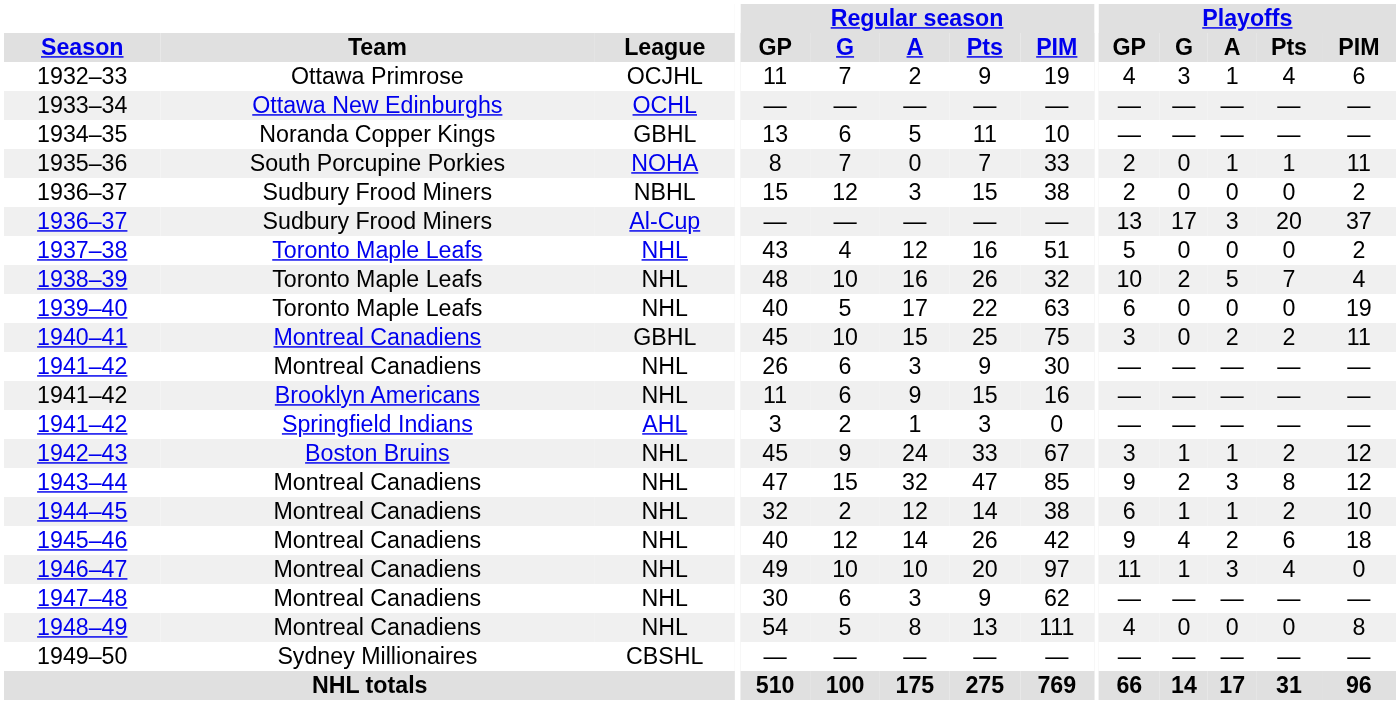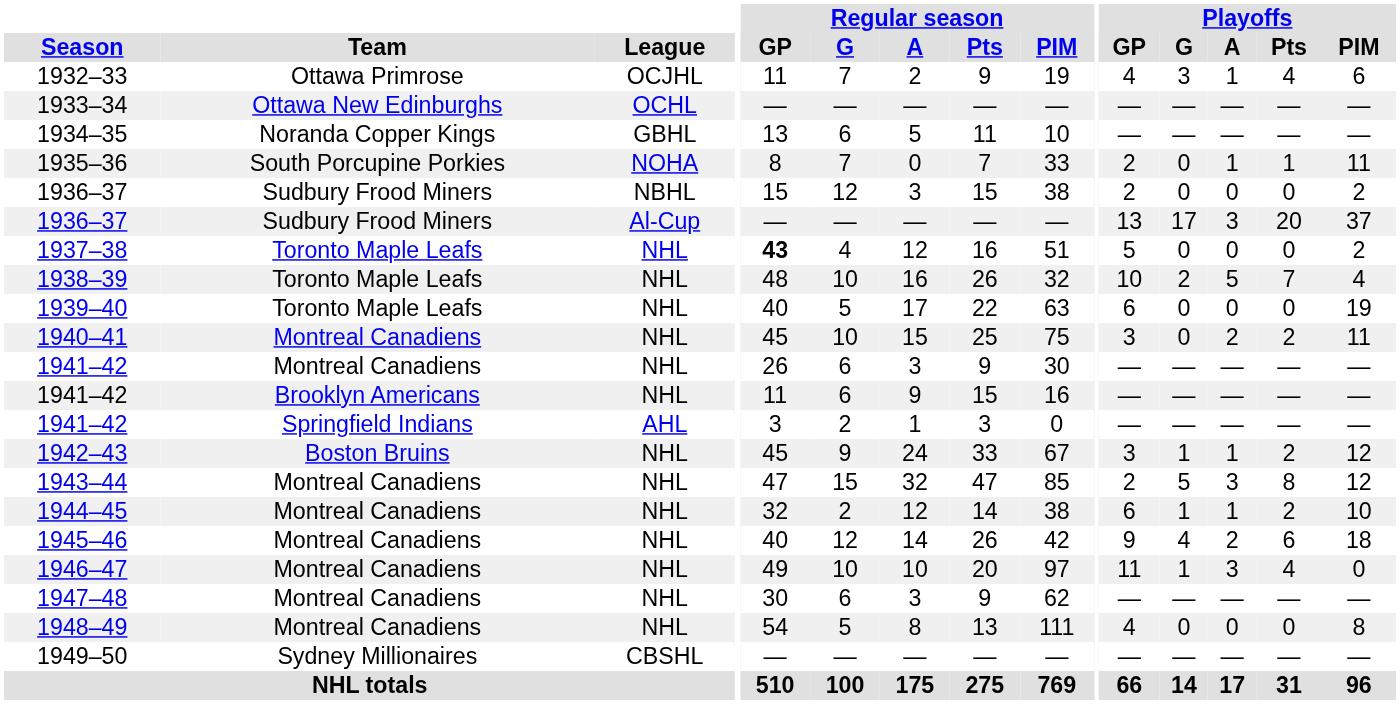 <table border="0" cellpadding="1" cellspacing="0" style="text-align:center; width:60em">
 <tr bgcolor="#e0e0e0">
 <th colspan="3" bgcolor="#ffffff"></th>
 <th rowspan="100" bgcolor="#ffffff"></th>
 <th colspan="5"><a href='#'>Regular season</a></th>
 <th rowspan="100" bgcolor="#ffffff"></th>
 <th colspan="5"><a href='#'>Playoffs</a></th>
 </tr>
 <tr bgcolor="#e0e0e0">
 <th><a href='#'>Season</a></th>
 <th>Team</th>
 <th>League</th>
 <th>GP</th>
 <th><a href='#'>G</a></th>
 <th><a href='#'>A</a></th>
 <th><a href='#'>Pts</a></th>
 <th><a href='#'>PIM</a></th>
 <th>GP</th>
 <th>G</th>
 <th>A</th>
 <th>Pts</th>
 <th>PIM</th>
 </tr>
 <tr>
 <td>1932–33</td>
 <td>Ottawa Primrose</td>
 <td>OCJHL</td>
 <td>11</td>
 <td>7</td>
 <td>2</td>
 <td>9</td>
 <td>19</td>
 <td>4</td>
 <td>3</td>
 <td>1</td>
 <td>4</td>
 <td>6</td>
 </tr>
 <tr bgcolor="#f0f0f0">
 <td>1933–34</td>
 <td><a href='#'>Ottawa New Edinburghs</a></td>
 <td><a href='#'>OCHL</a></td>
 <td>—</td>
 <td>—</td>
 <td>—</td>
 <td>—</td>
 <td>—</td>
 <td>—</td>
 <td>—</td>
 <td>—</td>
 <td>—</td>
 <td>—</td>
 </tr>
 <tr>
 <td>1934–35</td>
 <td>Noranda Copper Kings</td>
 <td>GBHL</td>
 <td>13</td>
 <td>6</td>
 <td>5</td>
 <td>11</td>
 <td>10</td>
 <td>—</td>
 <td>—</td>
 <td>—</td>
 <td>—</td>
 <td>—</td>
 </tr>
 <tr bgcolor="#f0f0f0">
 <td>1935–36</td>
 <td>South Porcupine Porkies</td>
 <td><a href='#'>NOHA</a></td>
 <td>8</td>
 <td>7</td>
 <td>0</td>
 <td>7</td>
 <td>33</td>
 <td>2</td>
 <td>0</td>
 <td>1</td>
 <td>1</td>
 <td>11</td>
 </tr>
 <tr>
 <td>1936–37</td>
 <td>Sudbury Frood Miners</td>
 <td>NBHL</td>
 <td>15</td>
 <td>12</td>
 <td>3</td>
 <td>15</td>
 <td>38</td>
 <td>2</td>
 <td>0</td>
 <td>0</td>
 <td>0</td>
 <td>2</td>
 </tr>
 <tr bgcolor="#f0f0f0">
 <td><a href='#'>1936–37</a></td>
 <td>Sudbury Frood Miners</td>
 <td><a href='#'>Al-Cup</a></td>
 <td>—</td>
 <td>—</td>
 <td>—</td>
 <td>—</td>
 <td>—</td>
 <td>13</td>
 <td>17</td>
 <td>3</td>
 <td>20</td>
 <td>37</td>
 </tr>
 <tr>
 <td><a href='#'>1937–38</a></td>
 <td><a href='#'>Toronto Maple Leafs</a></td>
 <td><a href='#'>NHL</a></td>
-<td>43</td>
+<td><strong>43</strong></td>
 <td>4</td>
 <td>12</td>
 <td>16</td>
 <td>51</td>
 <td>5</td>
 <td>0</td>
 <td>0</td>
 <td>0</td>
 <td>2</td>
 </tr>
 <tr bgcolor="#f0f0f0">
 <td><a href='#'>1938–39</a></td>
 <td>Toronto Maple Leafs</td>
 <td>NHL</td>
 <td>48</td>
 <td>10</td>
 <td>16</td>
 <td>26</td>
 <td>32</td>
 <td>10</td>
 <td>2</td>
 <td>5</td>
 <td>7</td>
 <td>4</td>
 </tr>
 <tr>
 <td><a href='#'>1939–40</a></td>
 <td>Toronto Maple Leafs</td>
 <td>NHL</td>
 <td>40</td>
 <td>5</td>
 <td>17</td>
 <td>22</td>
 <td>63</td>
 <td>6</td>
 <td>0</td>
 <td>0</td>
 <td>0</td>
 <td>19</td>
 </tr>
 <tr bgcolor="#f0f0f0">
 <td><a href='#'>1940–41</a></td>
 <td><a href='#'>Montreal Canadiens</a></td>
-<td>GBHL</td>
+<td>NHL</td>
 <td>45</td>
 <td>10</td>
 <td>15</td>
 <td>25</td>
 <td>75</td>
 <td>3</td>
 <td>0</td>
 <td>2</td>
 <td>2</td>
 <td>11</td>
 </tr>
 <tr>
 <td><a href='#'>1941–42</a></td>
 <td>Montreal Canadiens</td>
 <td>NHL</td>
 <td>26</td>
 <td>6</td>
 <td>3</td>
 <td>9</td>
 <td>30</td>
 <td>—</td>
 <td>—</td>
 <td>—</td>
 <td>—</td>
 <td>—</td>
 </tr>
 <tr bgcolor="#f0f0f0">
 <td>1941–42</td>
 <td><a href='#'>Brooklyn Americans</a></td>
 <td>NHL</td>
 <td>11</td>
 <td>6</td>
 <td>9</td>
 <td>15</td>
 <td>16</td>
 <td>—</td>
 <td>—</td>
 <td>—</td>
 <td>—</td>
 <td>—</td>
 </tr>
 <tr>
 <td><a href='#'>1941–42</a></td>
 <td><a href='#'>Springfield Indians</a></td>
 <td><a href='#'>AHL</a></td>
 <td>3</td>
 <td>2</td>
 <td>1</td>
 <td>3</td>
 <td>0</td>
 <td>—</td>
 <td>—</td>
 <td>—</td>
 <td>—</td>
 <td>—</td>
 </tr>
 <tr bgcolor="#f0f0f0">
 <td><a href='#'>1942–43</a></td>
 <td><a href='#'>Boston Bruins</a></td>
 <td>NHL</td>
 <td>45</td>
 <td>9</td>
 <td>24</td>
 <td>33</td>
 <td>67</td>
 <td>3</td>
 <td>1</td>
 <td>1</td>
 <td>2</td>
 <td>12</td>
 </tr>
 <tr>
 <td><a href='#'>1943–44</a></td>
 <td>Montreal Canadiens</td>
 <td>NHL</td>
 <td>47</td>
 <td>15</td>
 <td>32</td>
 <td>47</td>
 <td>85</td>
-<td>9</td>
 <td>2</td>
+<td>5</td>
 <td>3</td>
 <td>8</td>
 <td>12</td>
 </tr>
 <tr bgcolor="#f0f0f0">
 <td><a href='#'>1944–45</a></td>
 <td>Montreal Canadiens</td>
 <td>NHL</td>
 <td>32</td>
 <td>2</td>
 <td>12</td>
 <td>14</td>
 <td>38</td>
 <td>6</td>
 <td>1</td>
 <td>1</td>
 <td>2</td>
 <td>10</td>
 </tr>
 <tr>
 <td><a href='#'>1945–46</a></td>
 <td>Montreal Canadiens</td>
 <td>NHL</td>
 <td>40</td>
 <td>12</td>
 <td>14</td>
 <td>26</td>
 <td>42</td>
 <td>9</td>
 <td>4</td>
 <td>2</td>
 <td>6</td>
 <td>18</td>
 </tr>
 <tr bgcolor="#f0f0f0">
 <td><a href='#'>1946–47</a></td>
 <td>Montreal Canadiens</td>
 <td>NHL</td>
 <td>49</td>
 <td>10</td>
 <td>10</td>
 <td>20</td>
 <td>97</td>
 <td>11</td>
 <td>1</td>
 <td>3</td>
 <td>4</td>
 <td>0</td>
 </tr>
 <tr>
 <td><a href='#'>1947–48</a></td>
 <td>Montreal Canadiens</td>
 <td>NHL</td>
 <td>30</td>
 <td>6</td>
 <td>3</td>
 <td>9</td>
 <td>62</td>
 <td>—</td>
 <td>—</td>
 <td>—</td>
 <td>—</td>
 <td>—</td>
 </tr>
 <tr bgcolor="#f0f0f0">
 <td><a href='#'>1948–49</a></td>
 <td>Montreal Canadiens</td>
 <td>NHL</td>
 <td>54</td>
 <td>5</td>
 <td>8</td>
 <td>13</td>
 <td>111</td>
 <td>4</td>
 <td>0</td>
 <td>0</td>
 <td>0</td>
 <td>8</td>
 </tr>
 <tr>
 <td>1949–50</td>
 <td>Sydney Millionaires</td>
 <td>CBSHL</td>
 <td>—</td>
 <td>—</td>
 <td>—</td>
 <td>—</td>
 <td>—</td>
 <td>—</td>
 <td>—</td>
 <td>—</td>
 <td>—</td>
 <td>—</td>
 </tr>
 <tr bgcolor="#e0e0e0">
 <th colspan="3">NHL totals</th>
 <th>510</th>
 <th>100</th>
 <th>175</th>
 <th>275</th>
 <th>769</th>
 <th>66</th>
 <th>14</th>
 <th>17</th>
 <th>31</th>
 <th>96</th>
 </tr>
 </table>
